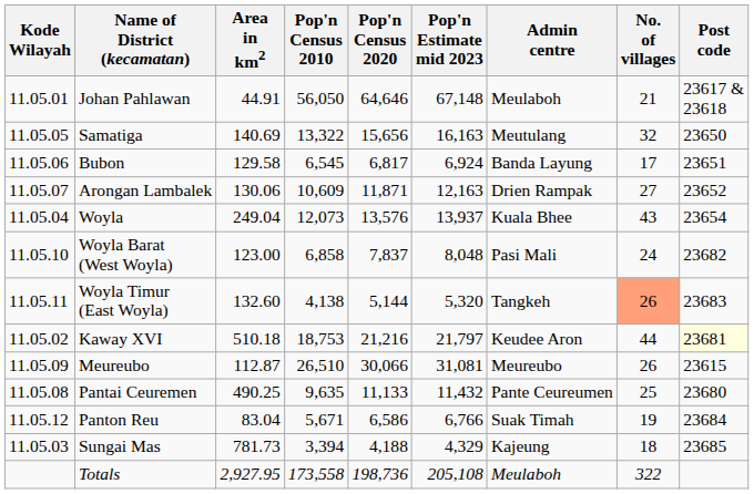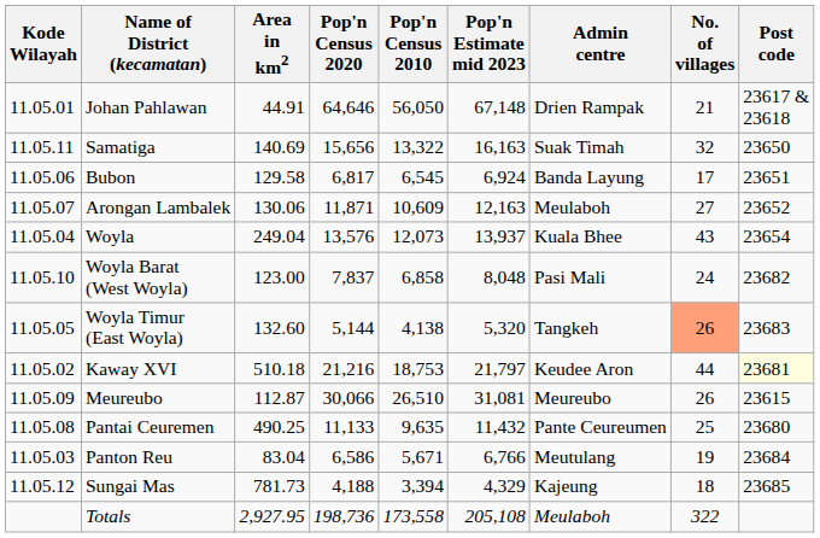 <table class="sortable wikitable">
 <tr>
 <th>Kode<br>Wilayah</th>
 <th>Name of<br>District<br>(<em>kecamatan</em>)</th>
 <th>Area <br>in<br>km<sup>2</sup></th>
+<th>Pop'n<br>Census<br>2020</th>
 <th>Pop'n<br>Census<br>2010</th>
-<th>Pop'n<br>Census<br>2020</th>
 <th>Pop'n<br>Estimate<br>mid 2023</th>
 <th>Admin<br>centre</th>
 <th>No.<br> of <br> villages</th>
 <th>Post<br>code</th>
 </tr>
 <tr>
 <td>11.05.01</td>
 <td>Johan Pahlawan</td>
 <td align="right">44.91</td>
+<td align="right">64,646</td>
 <td align="right">56,050</td>
-<td align="right">64,646</td>
 <td align="right">67,148</td>
-<td>Meulaboh</td>
+<td>Drien Rampak</td>
 <td align="center">21</td>
 <td>23617 &<br>23618</td>
 </tr>
 <tr>
-<td>11.05.05</td>
+<td>11.05.11</td>
 <td>Samatiga</td>
 <td align="right">140.69</td>
+<td align="right">15,656</td>
 <td align="right">13,322</td>
-<td align="right">15,656</td>
 <td align="right">16,163</td>
-<td>Meutulang</td>
+<td>Suak Timah</td>
 <td align="center">32</td>
 <td>23650</td>
 </tr>
 <tr>
 <td>11.05.06</td>
 <td>Bubon</td>
 <td align="right">129.58</td>
+<td align="right">6,817</td>
 <td align="right">6,545</td>
-<td align="right">6,817</td>
 <td align="right">6,924</td>
 <td>Banda Layung</td>
 <td align="center">17</td>
 <td>23651</td>
 </tr>
 <tr>
 <td>11.05.07</td>
 <td>Arongan Lambalek</td>
 <td align="right">130.06</td>
+<td align="right">11,871</td>
 <td align="right">10,609</td>
-<td align="right">11,871</td>
 <td align="right">12,163</td>
-<td>Drien Rampak</td>
+<td>Meulaboh</td>
 <td align="center">27</td>
 <td>23652</td>
 </tr>
 <tr>
 <td>11.05.04</td>
 <td>Woyla</td>
 <td align="right">249.04</td>
+<td align="right">13,576</td>
 <td align="right">12,073</td>
-<td align="right">13,576</td>
 <td align="right">13,937</td>
 <td>Kuala Bhee</td>
 <td align="center">43</td>
 <td>23654</td>
 </tr>
 <tr>
 <td>11.05.10</td>
 <td>Woyla Barat <br>(West Woyla)</td>
 <td align="right">123.00</td>
+<td align="right">7,837</td>
 <td align="right">6,858</td>
-<td align="right">7,837</td>
 <td align="right">8,048</td>
 <td>Pasi Mali</td>
 <td align="center">24</td>
 <td>23682</td>
 </tr>
 <tr>
-<td>11.05.11</td>
+<td>11.05.05</td>
 <td>Woyla Timur <br>(East Woyla)</td>
 <td align="right">132.60</td>
+<td align="right">5,144</td>
 <td align="right">4,138</td>
-<td align="right">5,144</td>
 <td align="right">5,320</td>
 <td>Tangkeh</td>
 <td align="center" style="background: lightsalmon;">26</td>
 <td>23683</td>
 </tr>
 <tr>
 <td>11.05.02</td>
 <td>Kaway XVI</td>
 <td align="right">510.18</td>
+<td align="right">21,216</td>
 <td align="right">18,753</td>
-<td align="right">21,216</td>
 <td align="right">21,797</td>
 <td>Keudee Aron</td>
 <td align="center">44</td>
 <td style="background: lightyellow;">23681</td>
 </tr>
 <tr>
 <td>11.05.09</td>
 <td>Meureubo</td>
 <td align="right">112.87</td>
+<td align="right">30,066</td>
 <td align="right">26,510</td>
-<td align="right">30,066</td>
 <td align="right">31,081</td>
 <td>Meureubo</td>
 <td align="center">26</td>
 <td>23615</td>
 </tr>
 <tr>
 <td>11.05.08</td>
 <td>Pantai Ceuremen</td>
 <td align="right">490.25</td>
+<td align="right">11,133</td>
 <td align="right">9,635</td>
-<td align="right">11,133</td>
 <td align="right">11,432</td>
 <td>Pante Ceureumen</td>
 <td align="center">25</td>
 <td>23680</td>
 </tr>
 <tr>
-<td>11.05.12</td>
+<td>11.05.03</td>
 <td>Panton Reu</td>
 <td align="right">83.04</td>
+<td align="right">6,586</td>
 <td align="right">5,671</td>
-<td align="right">6,586</td>
 <td align="right">6,766</td>
-<td>Suak Timah</td>
+<td>Meutulang</td>
 <td align="center">19</td>
 <td>23684</td>
 </tr>
 <tr>
-<td>11.05.03</td>
+<td>11.05.12</td>
 <td>Sungai Mas</td>
 <td align="right">781.73</td>
+<td align="right">4,188</td>
 <td align="right">3,394</td>
-<td align="right">4,188</td>
 <td align="right">4,329</td>
 <td>Kajeung</td>
 <td align="center">18</td>
 <td>23685</td>
 </tr>
 <tr>
 <td></td>
 <td><em>Totals</em></td>
 <td align="right"><em>2,927.95</em></td>
+<td align="right"><em>198,736</em></td>
 <td align="right"><em>173,558</em></td>
-<td align="right"><em>198,736</em></td>
 <td align="right"><em>205,108</em></td>
 <td><em>Meulaboh</em></td>
 <td align="center"><em>322</em></td>
 <td></td>
 </tr>
 </table>
